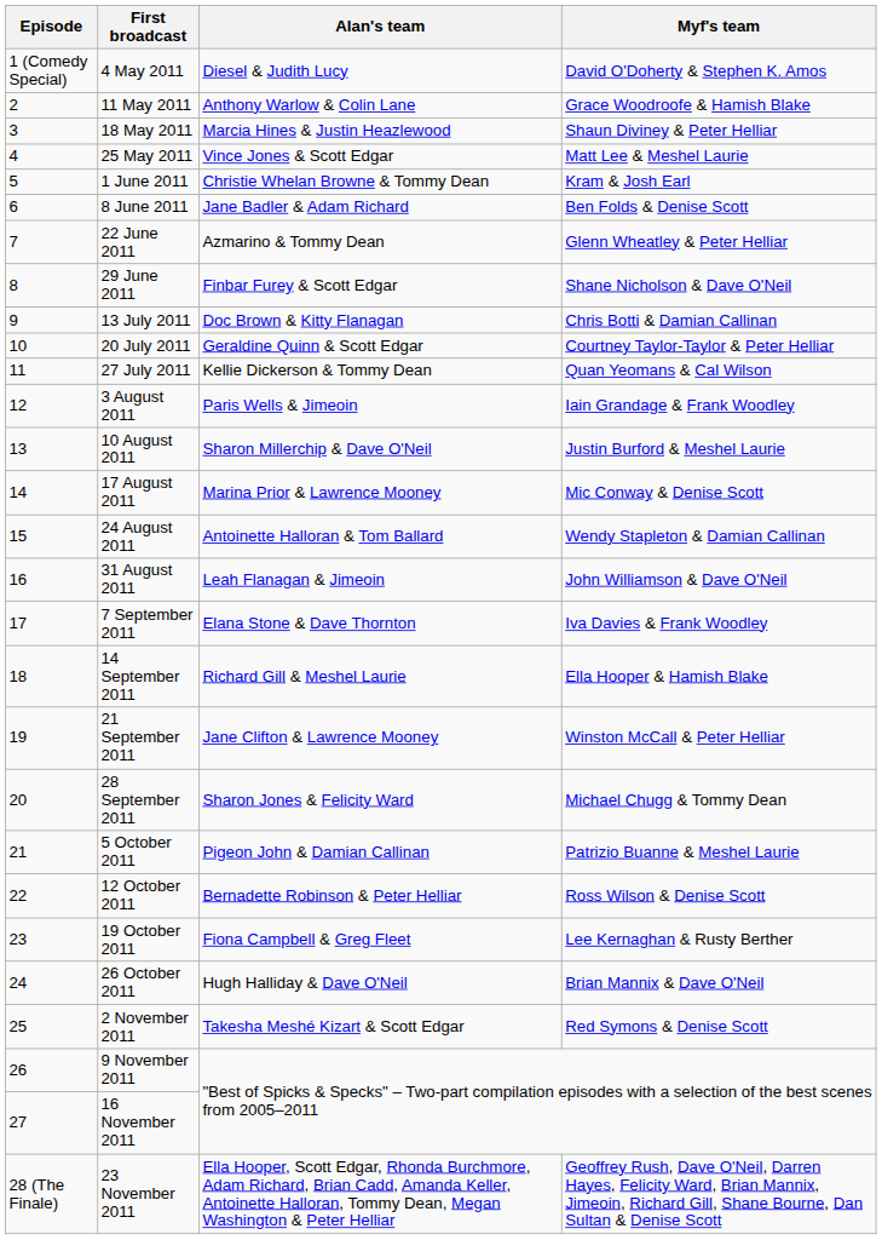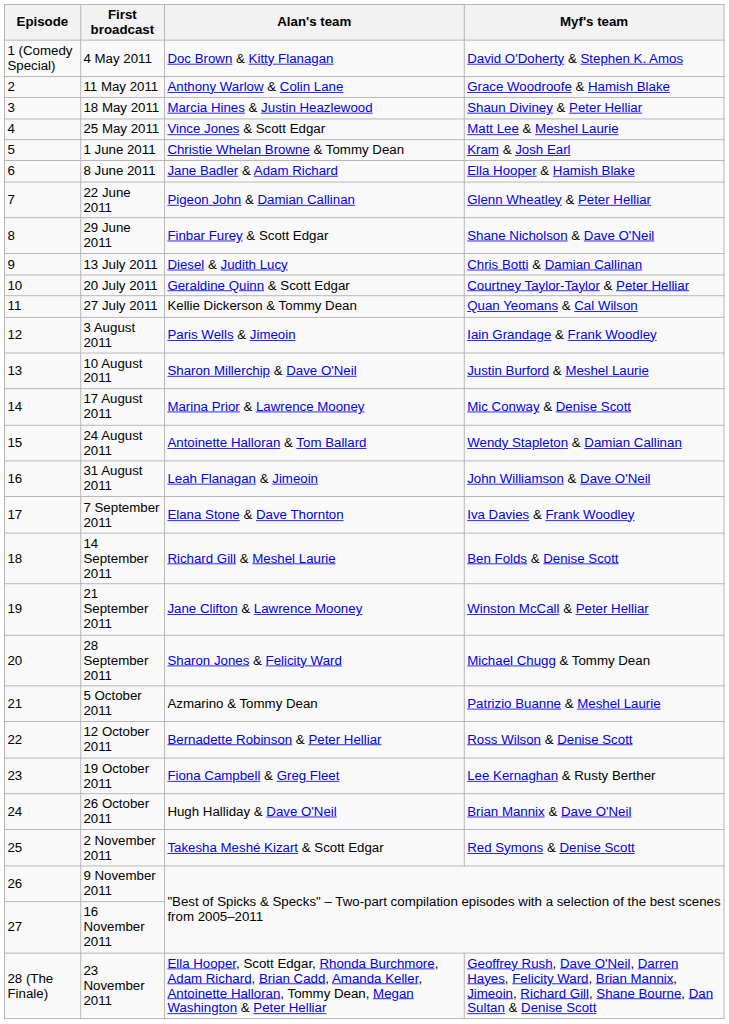 <table class="wikitable">
 <tr>
 <th>Episode</th>
 <th>First broadcast</th>
 <th>Alan's team</th>
 <th>Myf's team</th>
 </tr>
 <tr>
 <td>1 (Comedy Special)</td>
 <td>4 May 2011</td>
-<td><a href='#'>Diesel</a> & <a href='#'>Judith Lucy</a></td>
+<td><a href='#'>Doc Brown</a> & <a href='#'>Kitty Flanagan</a></td>
 <td><a href='#'>David O'Doherty</a> & <a href='#'>Stephen K. Amos</a></td>
 </tr>
 <tr>
 <td>2</td>
 <td>11 May 2011</td>
 <td><a href='#'>Anthony Warlow</a> & <a href='#'>Colin Lane</a></td>
 <td><a href='#'>Grace Woodroofe</a> & <a href='#'>Hamish Blake</a></td>
 </tr>
 <tr>
 <td>3</td>
 <td>18 May 2011</td>
 <td><a href='#'>Marcia Hines</a> & <a href='#'>Justin Heazlewood</a></td>
 <td><a href='#'>Shaun Diviney</a> & <a href='#'>Peter Helliar</a></td>
 </tr>
 <tr>
 <td>4</td>
 <td>25 May 2011</td>
 <td><a href='#'>Vince Jones</a> & Scott Edgar</td>
 <td><a href='#'>Matt Lee</a> & <a href='#'>Meshel Laurie</a></td>
 </tr>
 <tr>
 <td>5</td>
 <td>1 June 2011</td>
 <td><a href='#'>Christie Whelan Browne</a> & Tommy Dean</td>
 <td><a href='#'>Kram</a> & <a href='#'>Josh Earl</a></td>
 </tr>
 <tr>
 <td>6</td>
 <td>8 June 2011</td>
 <td><a href='#'>Jane Badler</a> & <a href='#'>Adam Richard</a></td>
-<td><a href='#'>Ben Folds</a> & <a href='#'>Denise Scott</a></td>
+<td><a href='#'>Ella Hooper</a> & <a href='#'>Hamish Blake</a></td>
 </tr>
 <tr>
 <td>7</td>
 <td>22 June 2011</td>
-<td>Azmarino & Tommy Dean</td>
+<td><a href='#'>Pigeon John</a> & <a href='#'>Damian Callinan</a></td>
 <td><a href='#'>Glenn Wheatley</a> & <a href='#'>Peter Helliar</a></td>
 </tr>
 <tr>
 <td>8</td>
 <td>29 June 2011</td>
 <td><a href='#'>Finbar Furey</a> & Scott Edgar</td>
 <td><a href='#'>Shane Nicholson</a> & <a href='#'>Dave O'Neil</a></td>
 </tr>
 <tr>
 <td>9</td>
 <td>13 July 2011</td>
-<td><a href='#'>Doc Brown</a> & <a href='#'>Kitty Flanagan</a></td>
+<td><a href='#'>Diesel</a> & <a href='#'>Judith Lucy</a></td>
 <td><a href='#'>Chris Botti</a> & <a href='#'>Damian Callinan</a></td>
 </tr>
 <tr>
 <td>10</td>
 <td>20 July 2011</td>
 <td><a href='#'>Geraldine Quinn</a> & Scott Edgar</td>
 <td><a href='#'>Courtney Taylor-Taylor</a> & <a href='#'>Peter Helliar</a></td>
 </tr>
 <tr>
 <td>11</td>
 <td>27 July 2011</td>
 <td>Kellie Dickerson & Tommy Dean</td>
 <td><a href='#'>Quan Yeomans</a> & <a href='#'>Cal Wilson</a></td>
 </tr>
 <tr>
 <td>12</td>
 <td>3 August 2011</td>
 <td><a href='#'>Paris Wells</a> & <a href='#'>Jimeoin</a></td>
 <td><a href='#'>Iain Grandage</a> & <a href='#'>Frank Woodley</a></td>
 </tr>
 <tr>
 <td>13</td>
 <td>10 August 2011</td>
 <td><a href='#'>Sharon Millerchip</a> & <a href='#'>Dave O'Neil</a></td>
 <td><a href='#'>Justin Burford</a> & <a href='#'>Meshel Laurie</a></td>
 </tr>
 <tr>
 <td>14</td>
 <td>17 August 2011</td>
 <td><a href='#'>Marina Prior</a> & <a href='#'>Lawrence Mooney</a></td>
 <td><a href='#'>Mic Conway</a> & <a href='#'>Denise Scott</a></td>
 </tr>
 <tr>
 <td>15</td>
 <td>24 August 2011</td>
 <td><a href='#'>Antoinette Halloran</a> & <a href='#'>Tom Ballard</a></td>
 <td><a href='#'>Wendy Stapleton</a> & <a href='#'>Damian Callinan</a></td>
 </tr>
 <tr>
 <td>16</td>
 <td>31 August 2011</td>
 <td><a href='#'>Leah Flanagan</a> & <a href='#'>Jimeoin</a></td>
 <td><a href='#'>John Williamson</a> & <a href='#'>Dave O'Neil</a></td>
 </tr>
 <tr>
 <td>17</td>
 <td>7 September 2011</td>
 <td><a href='#'>Elana Stone</a> & <a href='#'>Dave Thornton</a></td>
 <td><a href='#'>Iva Davies</a> & <a href='#'>Frank Woodley</a></td>
 </tr>
 <tr>
 <td>18</td>
 <td>14 September 2011</td>
 <td><a href='#'>Richard Gill</a> & <a href='#'>Meshel Laurie</a></td>
-<td><a href='#'>Ella Hooper</a> & <a href='#'>Hamish Blake</a></td>
+<td><a href='#'>Ben Folds</a> & <a href='#'>Denise Scott</a></td>
 </tr>
 <tr>
 <td>19</td>
 <td>21 September 2011</td>
 <td><a href='#'>Jane Clifton</a> & <a href='#'>Lawrence Mooney</a></td>
 <td><a href='#'>Winston McCall</a> & <a href='#'>Peter Helliar</a></td>
 </tr>
 <tr>
 <td>20</td>
 <td>28 September 2011</td>
 <td><a href='#'>Sharon Jones</a> & <a href='#'>Felicity Ward</a></td>
 <td><a href='#'>Michael Chugg</a> & Tommy Dean</td>
 </tr>
 <tr>
 <td>21</td>
 <td>5 October 2011</td>
-<td><a href='#'>Pigeon John</a> & <a href='#'>Damian Callinan</a></td>
+<td>Azmarino & Tommy Dean</td>
 <td><a href='#'>Patrizio Buanne</a> & <a href='#'>Meshel Laurie</a></td>
 </tr>
 <tr>
 <td>22</td>
 <td>12 October 2011</td>
 <td><a href='#'>Bernadette Robinson</a> & <a href='#'>Peter Helliar</a></td>
 <td><a href='#'>Ross Wilson</a> & <a href='#'>Denise Scott</a></td>
 </tr>
 <tr>
 <td>23</td>
 <td>19 October 2011</td>
 <td><a href='#'>Fiona Campbell</a> & <a href='#'>Greg Fleet</a></td>
 <td><a href='#'>Lee Kernaghan</a> & Rusty Berther</td>
 </tr>
 <tr>
 <td>24</td>
 <td>26 October 2011</td>
 <td>Hugh Halliday & <a href='#'>Dave O'Neil</a></td>
 <td><a href='#'>Brian Mannix</a> & <a href='#'>Dave O'Neil</a></td>
 </tr>
 <tr>
 <td>25</td>
 <td>2 November 2011</td>
 <td><a href='#'>Takesha Meshé Kizart</a> & Scott Edgar</td>
 <td><a href='#'>Red Symons</a> & <a href='#'>Denise Scott</a></td>
 </tr>
 <tr>
 <td>26</td>
 <td>9 November 2011</td>
 <td colspan="2" rowspan="2">"Best of Spicks & Specks" – Two-part compilation episodes with a selection of the best scenes from 2005–2011</td>
 </tr>
 <tr>
 <td>27</td>
 <td>16 November 2011</td>
 </tr>
 <tr>
 <td>28 (The Finale)</td>
 <td>23 November 2011</td>
 <td><a href='#'>Ella Hooper</a>, Scott Edgar, <a href='#'>Rhonda Burchmore</a>, <a href='#'>Adam Richard</a>, <a href='#'>Brian Cadd</a>, <a href='#'>Amanda Keller</a>, <a href='#'>Antoinette Halloran</a>, Tommy Dean, <a href='#'>Megan Washington</a> & <a href='#'>Peter Helliar</a></td>
 <td><a href='#'>Geoffrey Rush</a>, <a href='#'>Dave O'Neil</a>, <a href='#'>Darren Hayes</a>, <a href='#'>Felicity Ward</a>, <a href='#'>Brian Mannix</a>, <a href='#'>Jimeoin</a>, <a href='#'>Richard Gill</a>, <a href='#'>Shane Bourne</a>, <a href='#'>Dan Sultan</a> & <a href='#'>Denise Scott</a></td>
 </tr>
 </table>
